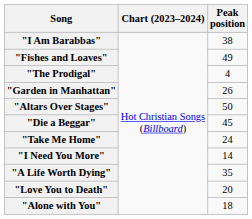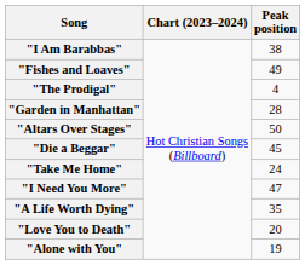 <table class="wikitable sortable plainrowheaders" style="text-align:center">
 <tr>
 <th scope="col">Song</th>
 <th scope="col">Chart (2023–2024)</th>
 <th scope="col">Peak<br>position</th>
 </tr>
 <tr>
 <th scope="row">"I Am Barabbas"</th>
 <td rowspan="11"><a href='#'>Hot Christian Songs</a><br>(<em><a href='#'>Billboard</a></em>)</td>
 <td>38</td>
 </tr>
 <tr>
 <th scope="row">"Fishes and Loaves"</th>
 <td>49</td>
 </tr>
 <tr>
 <th scope="row">"The Prodigal"</th>
 <td>4</td>
 </tr>
 <tr>
 <th scope="row">"Garden in Manhattan"</th>
-<td>26</td>
+<td>28</td>
 </tr>
 <tr>
 <th scope="row">"Altars Over Stages"</th>
 <td>50</td>
 </tr>
 <tr>
 <th scope="row">"Die a Beggar"</th>
 <td>45</td>
 </tr>
 <tr>
 <th scope="row">"Take Me Home" </th>
 <td>24</td>
 </tr>
 <tr>
 <th scope="row">"I Need You More"<br></th>
-<td>14</td>
+<td>47</td>
 </tr>
 <tr>
 <th scope="row">"A Life Worth Dying"</th>
 <td>35</td>
 </tr>
 <tr>
 <th scope="row">"Love You to Death"<br></th>
 <td>20</td>
 </tr>
 <tr>
 <th scope="row">"Alone with You"<br></th>
-<td>18</td>
+<td>19</td>
 </tr>
 </table>
